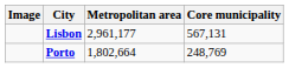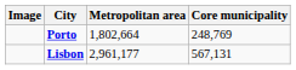 <table class="wikitable mw-collapsible" style="border: black 1px fixed" |>
 <tr>
 <th>Image</th>
 <th>City</th>
 <th>Metropolitan area</th>
 <th>Core municipality</th>
 </tr>
 <tr>
 <td></td>
+<td><strong><a href='#'>Porto</a></strong></td>
+<td>1,802,664</td>
+<td>248,769</td>
+</tr>
+<tr>
+<td></td>
 <td><strong><a href='#'>Lisbon</a></strong></td>
 <td>2,961,177</td>
 <td>567,131</td>
 </tr>
-<tr>
-<td></td>
-<td><strong><a href='#'>Porto</a></strong></td>
-<td>1,802,664</td>
-<td>248,769</td>
-</tr>
 </table>
